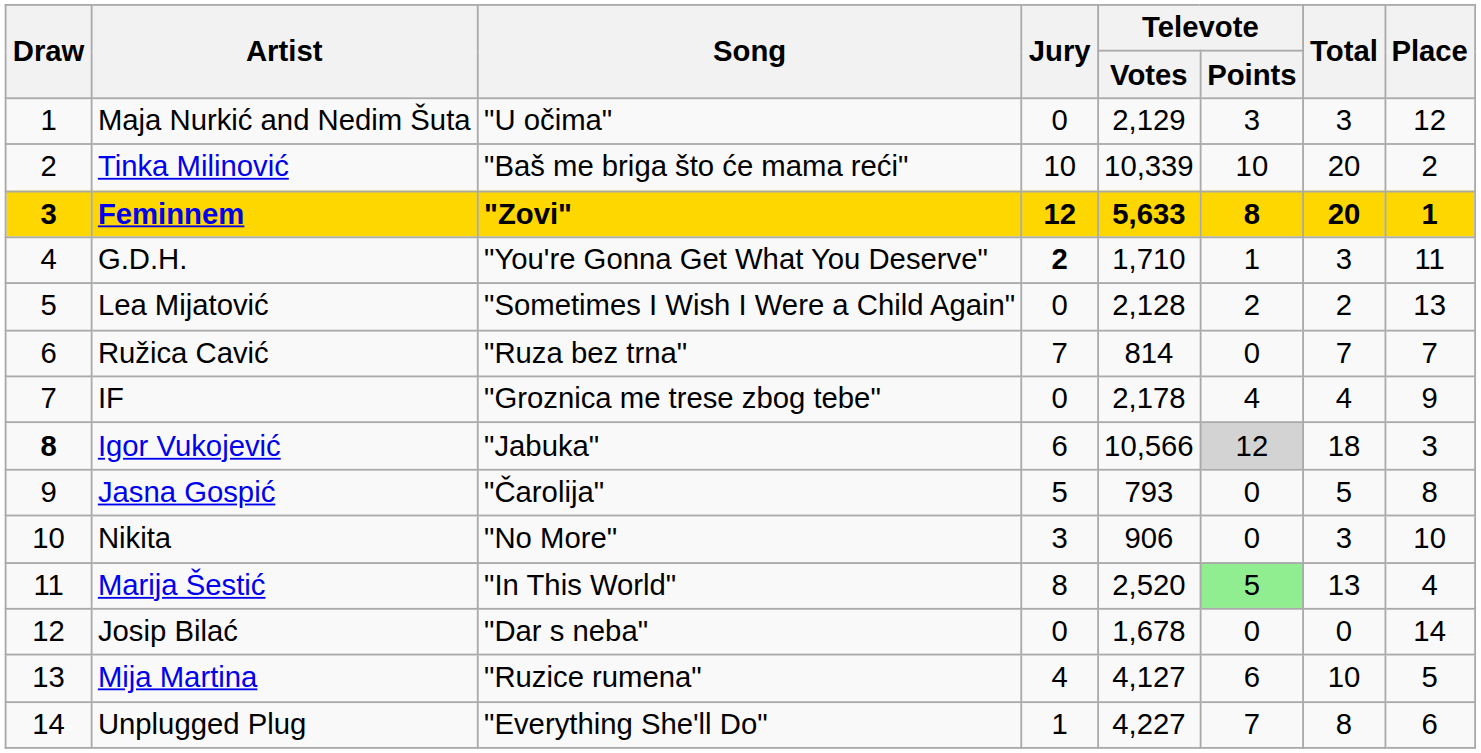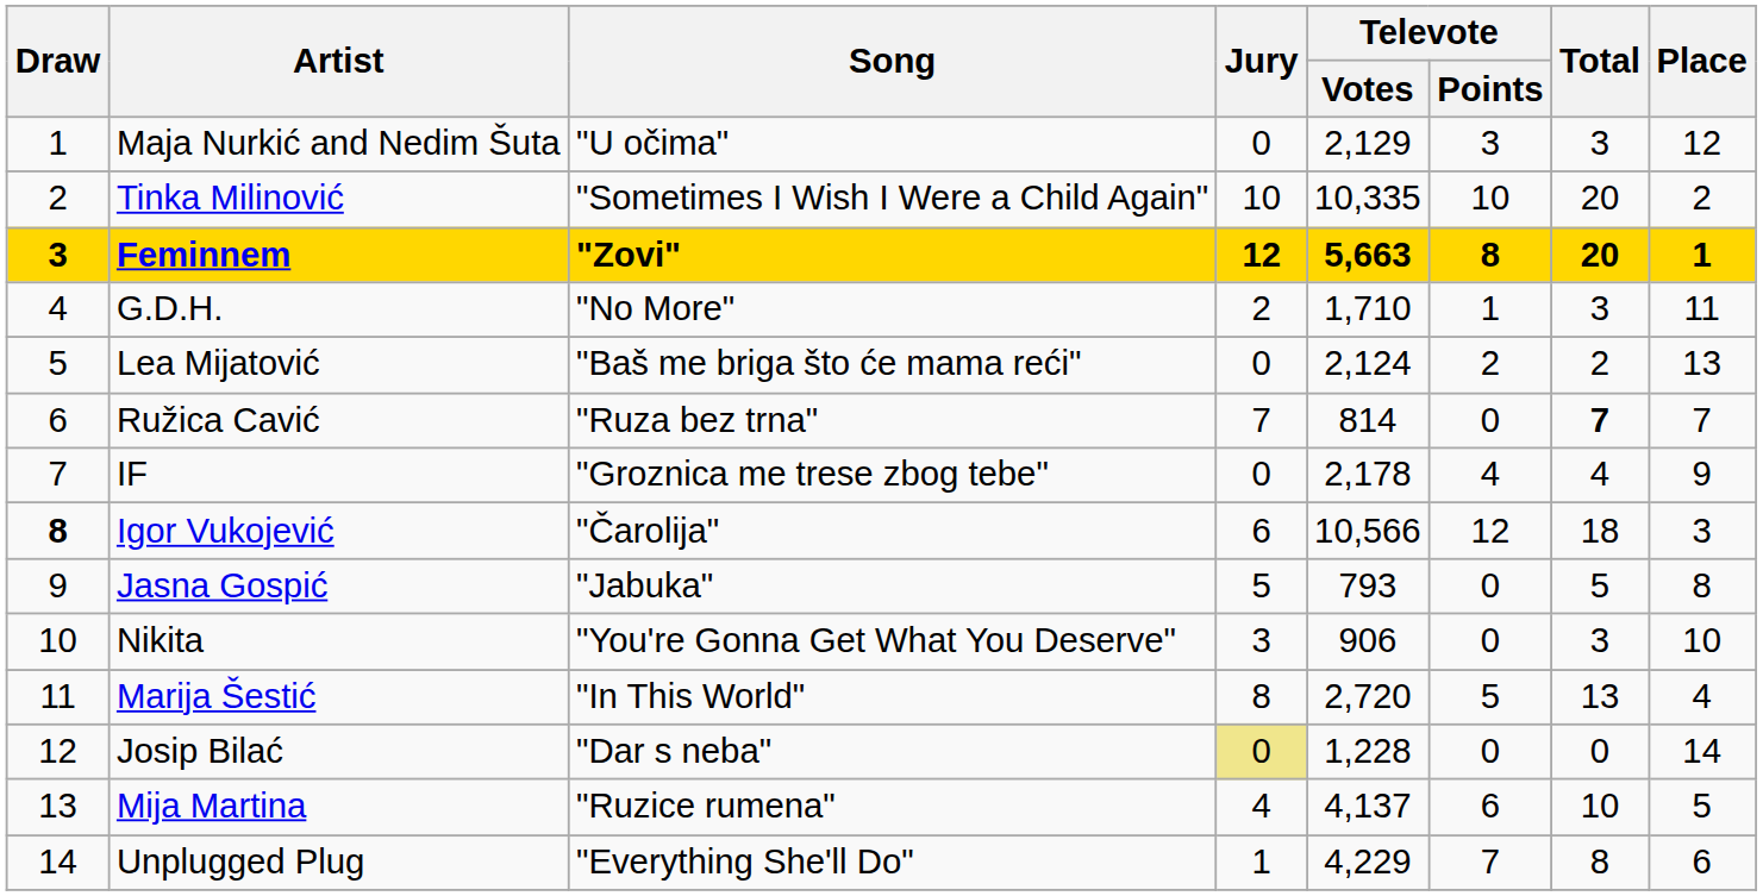 <table class="sortable wikitable" style="margin: 1em auto 1em auto; text-align:center">
 <tr>
 <th rowspan="2">Draw</th>
 <th rowspan="2">Artist</th>
 <th rowspan="2">Song</th>
 <th rowspan="2">Jury</th>
 <th colspan="2">Televote</th>
 <th rowspan="2">Total</th>
 <th rowspan="2">Place</th>
 </tr>
 <tr>
 <th>Votes</th>
 <th>Points</th>
 </tr>
 <tr>
 <td>1</td>
 <td align="left">Maja Nurkić and Nedim Šuta</td>
 <td align="left">"U očima"</td>
 <td>0</td>
 <td>2,129</td>
 <td>3</td>
 <td>3</td>
 <td>12</td>
 </tr>
 <tr>
 <td>2</td>
 <td align="left"><a href='#'>Tinka Milinović</a></td>
-<td align="left">"Baš me briga što će mama reći"</td>
+<td align="left">"Sometimes I Wish I Were a Child Again"</td>
 <td>10</td>
-<td>10,339</td>
+<td>10,335</td>
 <td>10</td>
 <td>20</td>
 <td>2</td>
 </tr>
 <tr style="font-weight:bold; background:gold;">
 <td>3</td>
 <td align="left"><a href='#'>Feminnem</a></td>
 <td align="left">"Zovi"</td>
 <td>12</td>
-<td>5,633</td>
+<td>5,663</td>
 <td>8</td>
 <td>20</td>
 <td>1</td>
 </tr>
 <tr>
 <td>4</td>
 <td align="left">G.D.H.</td>
-<td align="left">"You're Gonna Get What You Deserve"</td>
-<td><strong>2</strong></td>
+<td align="left">"No More"</td>
+<td>2</td>
 <td>1,710</td>
 <td>1</td>
 <td>3</td>
 <td>11</td>
 </tr>
 <tr>
 <td>5</td>
 <td align="left">Lea Mijatović</td>
-<td align="left">"Sometimes I Wish I Were a Child Again"</td>
+<td align="left">"Baš me briga što će mama reći"</td>
 <td>0</td>
-<td>2,128</td>
+<td>2,124</td>
 <td>2</td>
 <td>2</td>
 <td>13</td>
 </tr>
 <tr>
 <td>6</td>
 <td align="left">Ružica Cavić</td>
 <td align="left">"Ruza bez trna"</td>
 <td>7</td>
 <td>814</td>
 <td>0</td>
-<td>7</td>
+<td><strong>7</strong></td>
 <td>7</td>
 </tr>
 <tr>
 <td>7</td>
 <td align="left">IF</td>
 <td align="left">"Groznica me trese zbog tebe"</td>
 <td>0</td>
 <td>2,178</td>
 <td>4</td>
 <td>4</td>
 <td>9</td>
 </tr>
 <tr>
 <td><strong>8</strong></td>
 <td align="left"><a href='#'>Igor Vukojević</a></td>
-<td align="left">"Jabuka"</td>
+<td align="left">"Čarolija"</td>
 <td>6</td>
 <td>10,566</td>
-<td style="background: lightgrey;">12</td>
+<td>12</td>
 <td>18</td>
 <td>3</td>
 </tr>
 <tr>
 <td>9</td>
 <td align="left"><a href='#'>Jasna Gospić</a></td>
-<td align="left">"Čarolija"</td>
+<td align="left">"Jabuka"</td>
 <td>5</td>
 <td>793</td>
 <td>0</td>
 <td>5</td>
 <td>8</td>
 </tr>
 <tr>
 <td>10</td>
 <td align="left">Nikita</td>
-<td align="left">"No More"</td>
+<td align="left">"You're Gonna Get What You Deserve"</td>
 <td>3</td>
 <td>906</td>
 <td>0</td>
 <td>3</td>
 <td>10</td>
 </tr>
 <tr>
 <td>11</td>
 <td align="left"><a href='#'>Marija Šestić</a></td>
 <td align="left">"In This World"</td>
 <td>8</td>
-<td>2,520</td>
-<td style="background: lightgreen;">5</td>
+<td>2,720</td>
+<td>5</td>
 <td>13</td>
 <td>4</td>
 </tr>
 <tr>
 <td>12</td>
 <td align="left">Josip Bilać</td>
 <td align="left">"Dar s neba"</td>
-<td>0</td>
-<td>1,678</td>
+<td style="background: khaki;">0</td>
+<td>1,228</td>
 <td>0</td>
 <td>0</td>
 <td>14</td>
 </tr>
 <tr>
 <td>13</td>
 <td align="left"><a href='#'>Mija Martina</a></td>
 <td align="left">"Ruzice rumena"</td>
 <td>4</td>
-<td>4,127</td>
+<td>4,137</td>
 <td>6</td>
 <td>10</td>
 <td>5</td>
 </tr>
 <tr>
 <td>14</td>
 <td align="left">Unplugged Plug</td>
 <td align="left">"Everything She'll Do"</td>
 <td>1</td>
-<td>4,227</td>
+<td>4,229</td>
 <td>7</td>
 <td>8</td>
 <td>6</td>
 </tr>
 </table>
